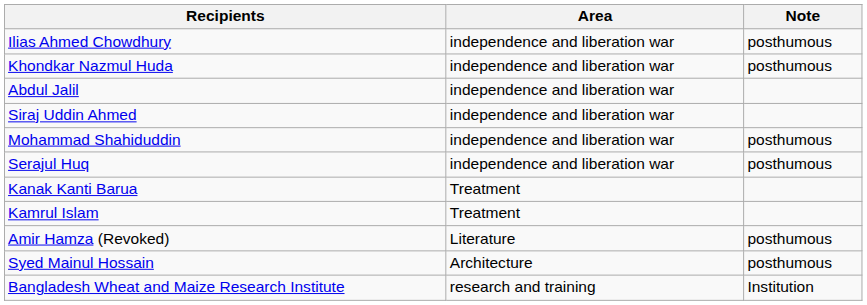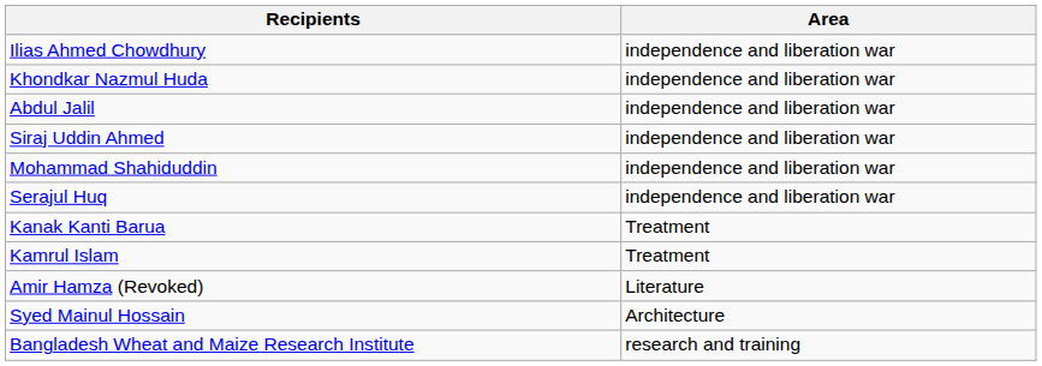 <table class="wikitable" style="width:70%;">
 <tr>
 <th>Recipients</th>
 <th>Area</th>
-<th>Note</th>
 </tr>
 <tr>
 <td><a href='#'>Ilias Ahmed Chowdhury</a></td>
 <td>independence and liberation war</td>
-<td>posthumous</td>
 </tr>
 <tr>
 <td><a href='#'>Khondkar Nazmul Huda</a></td>
 <td>independence and liberation war</td>
-<td>posthumous</td>
 </tr>
 <tr>
 <td><a href='#'>Abdul Jalil</a></td>
 <td>independence and liberation war</td>
-<td></td>
 </tr>
 <tr>
 <td><a href='#'>Siraj Uddin Ahmed</a></td>
 <td>independence and liberation war</td>
-<td></td>
 </tr>
 <tr>
 <td><a href='#'>Mohammad Shahiduddin</a></td>
 <td>independence and liberation war</td>
-<td>posthumous</td>
 </tr>
 <tr>
 <td><a href='#'>Serajul Huq</a></td>
 <td>independence and liberation war</td>
-<td>posthumous</td>
 </tr>
 <tr>
 <td><a href='#'>Kanak Kanti Barua</a></td>
 <td>Treatment</td>
-<td></td>
 </tr>
 <tr>
 <td><a href='#'>Kamrul Islam</a></td>
 <td>Treatment</td>
-<td></td>
 </tr>
 <tr>
 <td><a href='#'>Amir Hamza</a> (Revoked)</td>
 <td>Literature</td>
-<td>posthumous</td>
 </tr>
 <tr>
 <td><a href='#'>Syed Mainul Hossain</a></td>
 <td>Architecture</td>
-<td>posthumous</td>
 </tr>
 <tr>
 <td><a href='#'>Bangladesh Wheat and Maize Research Institute</a></td>
 <td>research and training</td>
-<td>Institution</td>
 </tr>
 </table>
